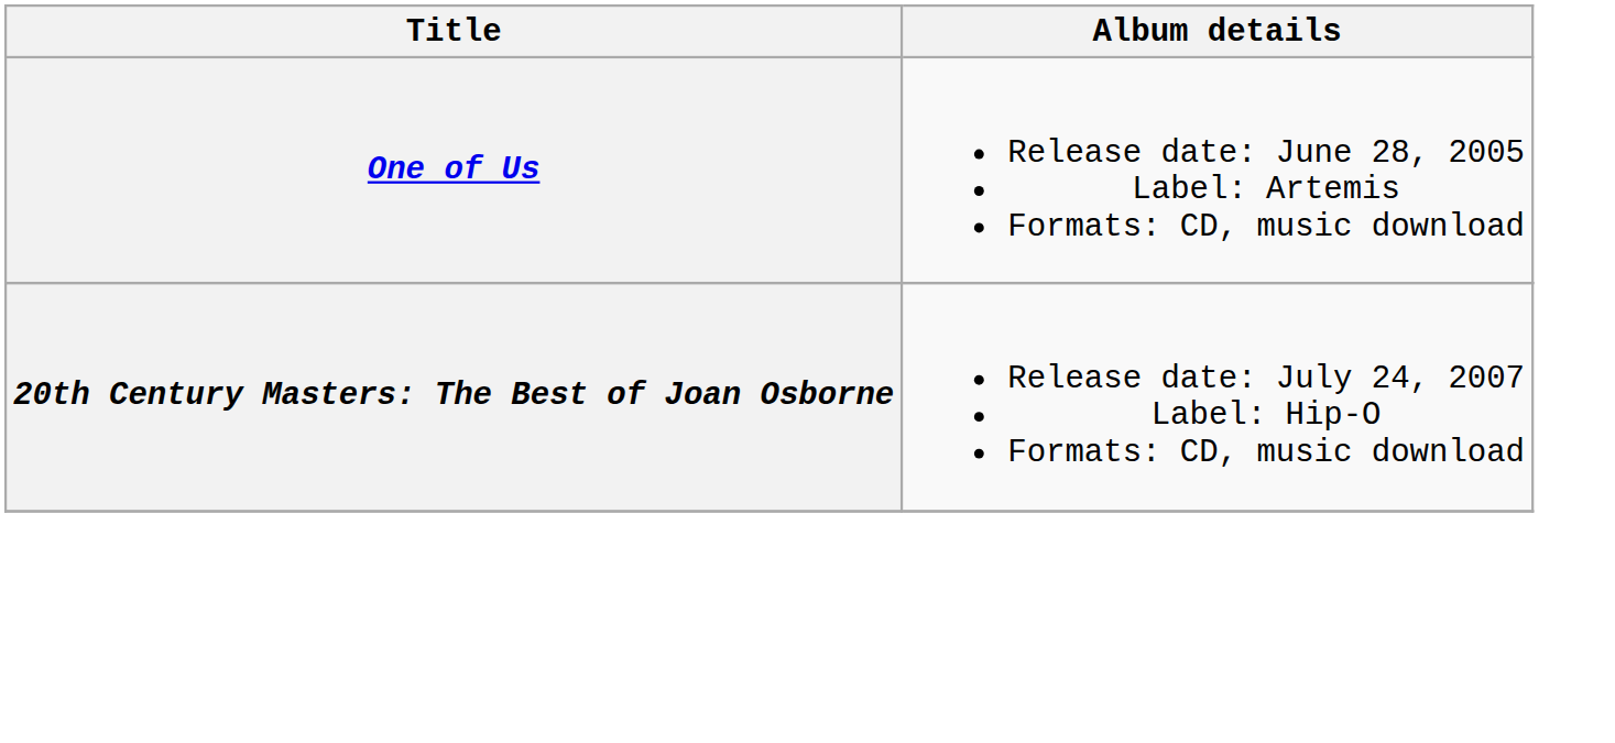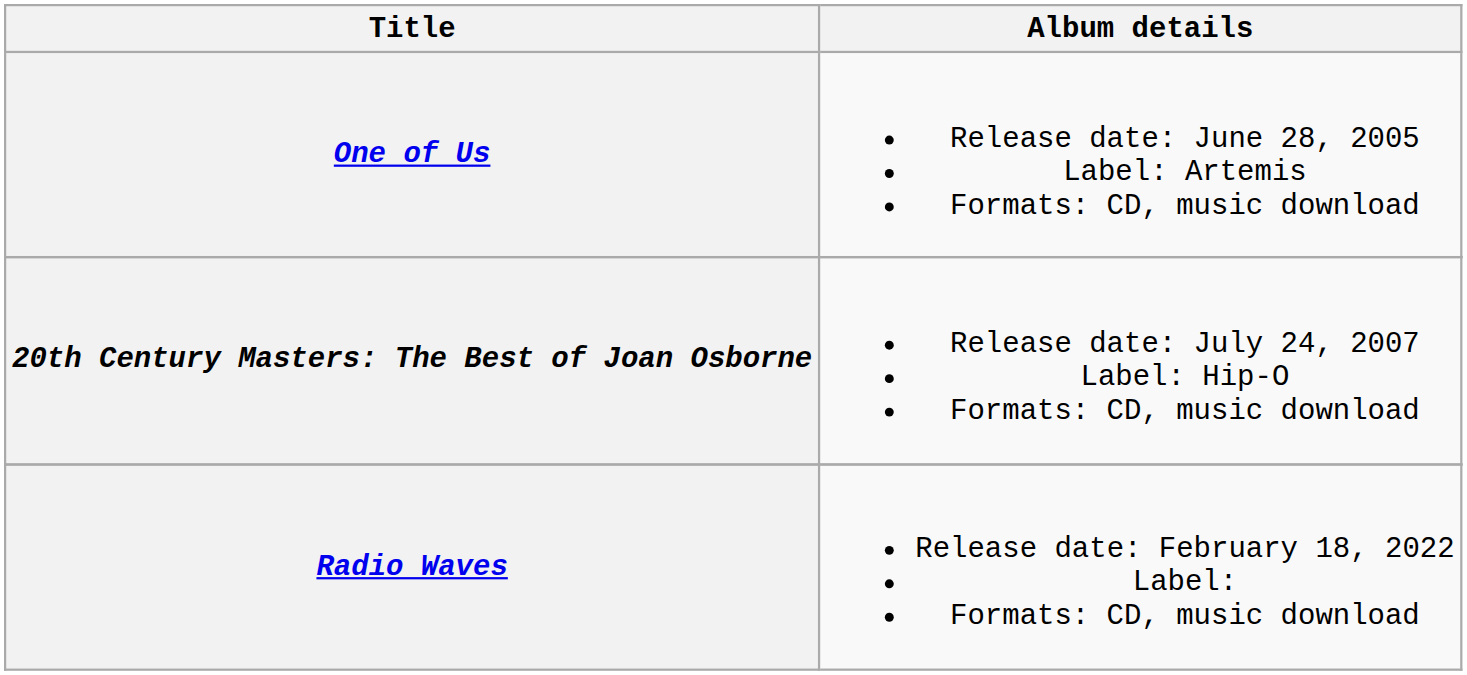 <table class="wikitable plainrowheaders" style="text-align:center;">
 <tr>
 <th>Title</th>
 <th>Album details</th>
 </tr>
 <tr>
 <th scope="row"><em><a href='#'>One of Us</a></em></th>
 <td><br><ul><li>Release date: June 28, 2005</li><li>Label: Artemis</li><li>Formats: CD, music download</li></ul></td>
 </tr>
 <tr>
 </tr>
 <tr>
 <th scope="row"><em>20th Century Masters: The Best of Joan Osborne</em></th>
 <td><br><ul><li>Release date: July 24, 2007</li><li>Label: Hip-O</li><li>Formats: CD, music download</li></ul></td>
 </tr>
 <tr>
 </tr>
+<tr>
+<th scope="row"><em><a href='#'>Radio Waves</a></em></th>
+<td><br><ul><li>Release date: February 18, 2022</li><li>Label:</li><li>Formats: CD, music download</li></ul></td>
+</tr>
 </table>
